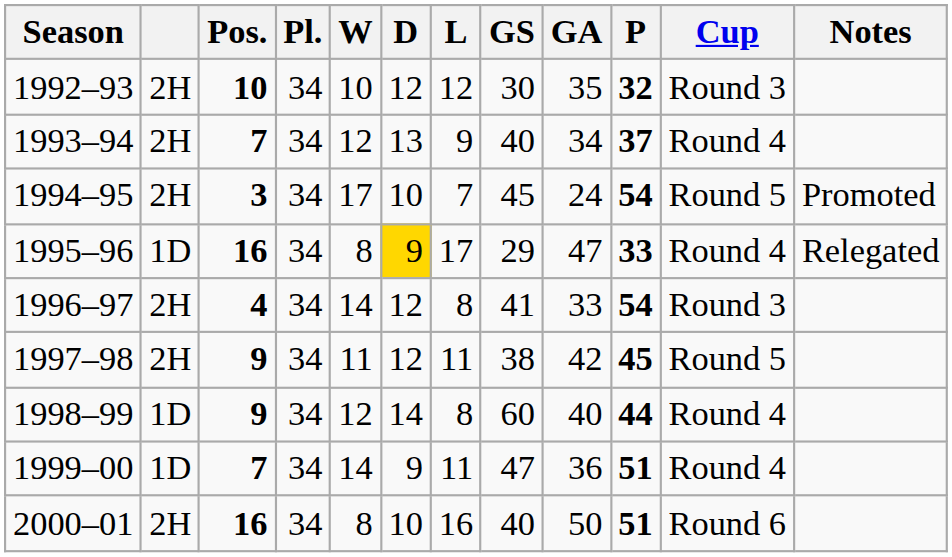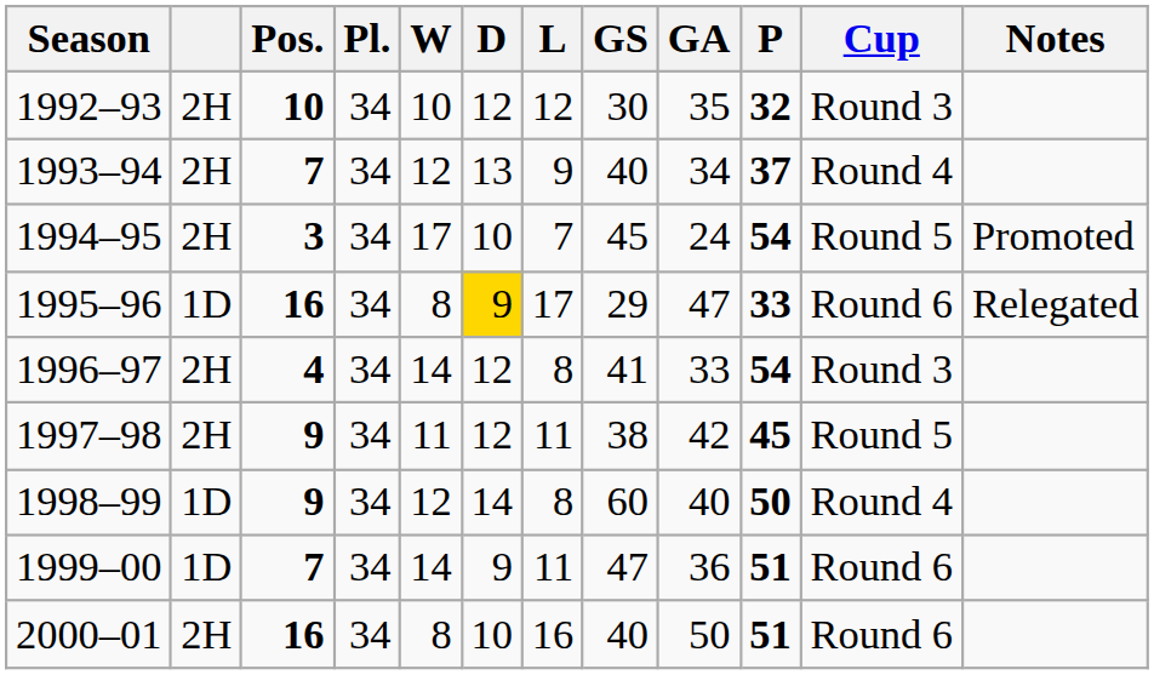 <table class="wikitable">
 <tr>
 <th>Season</th>
 <th></th>
 <th>Pos.</th>
 <th>Pl.</th>
 <th>W</th>
 <th>D</th>
 <th>L</th>
 <th>GS</th>
 <th>GA</th>
 <th>P</th>
 <th><a href='#'>Cup</a></th>
 <th>Notes</th>
 </tr>
 <tr>
 <td>1992–93</td>
 <td>2H</td>
 <td align=right><strong>10</strong></td>
 <td align=right>34</td>
 <td align=right>10</td>
 <td align=right>12</td>
 <td align=right>12</td>
 <td align=right>30</td>
 <td align=right>35</td>
 <td align=right><strong>32</strong></td>
 <td>Round 3</td>
 <td></td>
 </tr>
 <tr>
 <td>1993–94</td>
 <td>2H</td>
 <td align=right><strong>7</strong></td>
 <td align=right>34</td>
 <td align=right>12</td>
 <td align=right>13</td>
 <td align=right>9</td>
 <td align=right>40</td>
 <td align=right>34</td>
 <td align=right><strong>37</strong></td>
 <td>Round 4</td>
 <td></td>
 </tr>
 <tr>
 <td>1994–95</td>
 <td>2H</td>
 <td align=right><strong>3</strong></td>
 <td align=right>34</td>
 <td align=right>17</td>
 <td align=right>10</td>
 <td align=right>7</td>
 <td align=right>45</td>
 <td align=right>24</td>
 <td align=right><strong>54</strong></td>
 <td>Round 5</td>
 <td>Promoted</td>
 </tr>
 <tr>
 <td>1995–96</td>
 <td>1D</td>
 <td align=right><strong>16</strong></td>
 <td align=right>34</td>
 <td align=right>8</td>
 <td align=right style="background: gold;">9</td>
 <td align=right>17</td>
 <td align=right>29</td>
 <td align=right>47</td>
 <td align=right><strong>33</strong></td>
-<td>Round 4</td>
+<td>Round 6</td>
 <td>Relegated</td>
 </tr>
 <tr>
 <td>1996–97</td>
 <td>2H</td>
 <td align=right><strong>4</strong></td>
 <td align=right>34</td>
 <td align=right>14</td>
 <td align=right>12</td>
 <td align=right>8</td>
 <td align=right>41</td>
 <td align=right>33</td>
 <td align=right><strong>54</strong></td>
 <td>Round 3</td>
 <td></td>
 </tr>
 <tr>
 <td>1997–98</td>
 <td>2H</td>
 <td align=right><strong>9</strong></td>
 <td align=right>34</td>
 <td align=right>11</td>
 <td align=right>12</td>
 <td align=right>11</td>
 <td align=right>38</td>
 <td align=right>42</td>
 <td align=right><strong>45</strong></td>
 <td>Round 5</td>
 <td></td>
 </tr>
 <tr>
 <td>1998–99</td>
 <td>1D</td>
 <td align=right><strong>9</strong></td>
 <td align=right>34</td>
 <td align=right>12</td>
 <td align=right>14</td>
 <td align=right>8</td>
 <td align=right>60</td>
 <td align=right>40</td>
-<td align=right><strong>44</strong></td>
+<td align=right><strong>50</strong></td>
 <td>Round 4</td>
 <td></td>
 </tr>
 <tr>
 <td>1999–00</td>
 <td>1D</td>
 <td align=right><strong>7</strong></td>
 <td align=right>34</td>
 <td align=right>14</td>
 <td align=right>9</td>
 <td align=right>11</td>
 <td align=right>47</td>
 <td align=right>36</td>
 <td align=right><strong>51</strong></td>
-<td>Round 4</td>
+<td>Round 6</td>
 <td></td>
 </tr>
 <tr>
 <td>2000–01</td>
 <td>2H</td>
 <td align=right><strong>16</strong></td>
 <td align=right>34</td>
 <td align=right>8</td>
 <td align=right>10</td>
 <td align=right>16</td>
 <td align=right>40</td>
 <td align=right>50</td>
 <td align=right><strong>51</strong></td>
 <td>Round 6</td>
 <td></td>
 </tr>
 </table>
